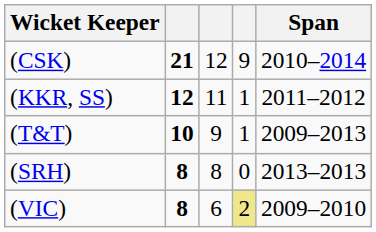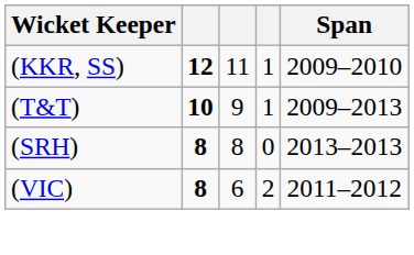 <table class="wikitable sortable" style="text-align:center">
 <tr>
 <th>Wicket Keeper</th>
 <th></th>
 <th></th>
 <th></th>
 <th>Span</th>
 </tr>
 <tr>
-<td style="text-align:left"> <span>(<a href='#'>CSK</a>)</span></td>
-<td><strong>21</strong></td>
-<td>12</td>
-<td>9</td>
-<td>2010–<a href='#'>2014</a></td>
-</tr>
-<tr>
 <td style="text-align:left"> <span>(<a href='#'>KKR</a>, <a href='#'>SS</a>)</span></td>
 <td><strong>12</strong></td>
 <td>11</td>
 <td>1</td>
-<td>2011–2012</td>
+<td>2009–2010</td>
 </tr>
 <tr>
 <td style="text-align:left"> <span>(<a href='#'>T&T</a>)</span></td>
 <td><strong>10</strong></td>
 <td>9</td>
 <td>1</td>
 <td>2009–2013</td>
 </tr>
 <tr>
 <td style="text-align:left"> <span>(<a href='#'>SRH</a>)</span></td>
 <td><strong>8</strong></td>
 <td>8</td>
 <td>0</td>
 <td>2013–2013</td>
 </tr>
 <tr>
 <td style="text-align:left"> <span>(<a href='#'>VIC</a>)</span></td>
 <td><strong>8</strong></td>
 <td>6</td>
-<td style="background: khaki;">2</td>
-<td>2009–2010</td>
+<td>2</td>
+<td>2011–2012</td>
 </tr>
 </table>
